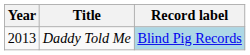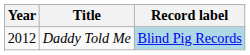 <table class="wikitable sortable">
 <tr>
 <th>Year</th>
 <th>Title</th>
 <th>Record label</th>
 </tr>
 <tr>
-<td>2013</td>
+<td>2012</td>
 <td><em>Daddy Told Me</em></td>
 <td style="background: lightblue; text-align:center;"><a href='#'>Blind Pig Records</a></td>
 </tr>
 </table>
